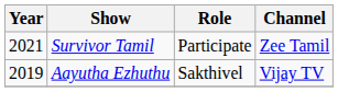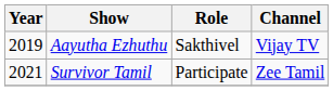 <table Class ="wikitable sortable">
 <tr>
 <th>Year</th>
 <th>Show</th>
 <th>Role</th>
 <th>Channel</th>
 </tr>
 <tr>
+<td>2019</td>
+<td><em><a href='#'>Aayutha Ezhuthu</a></em></td>
+<td>Sakthivel</td>
+<td><a href='#'>Vijay TV</a></td>
+</tr>
+<tr>
 <td>2021</td>
 <td><em><a href='#'>Survivor Tamil</a></em></td>
 <td>Participate</td>
 <td><a href='#'>Zee Tamil</a></td>
 </tr>
 <tr>
-<td>2019</td>
-<td><em><a href='#'>Aayutha Ezhuthu</a></em></td>
-<td>Sakthivel</td>
-<td><a href='#'>Vijay TV</a></td>
-</tr>
-<tr>
 </tr>
 </table>
